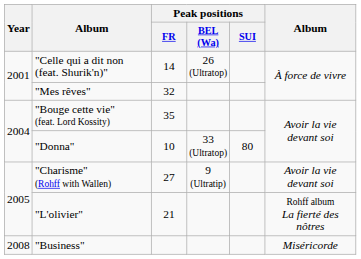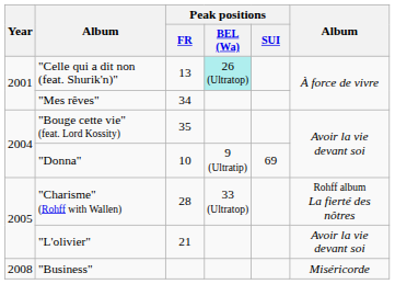 <table class="wikitable">
 <tr>
 <th align="center" rowspan="2" width="10">Year</th>
 <th align="center" rowspan="2" width="160">Album</th>
 <th align="center" colspan="3" width="20">Peak positions</th>
 <th align="center" rowspan="2" width="120">Album</th>
 </tr>
 <tr>
 <th scope="col" style="width:3em;font-size:90%;"><a href='#'>FR</a><br></th>
 <th scope="col" style="width:3em;font-size:90%;"><a href='#'>BEL<br>(Wa)</a></th>
 <th scope="col" style="width:3em;font-size:90%;"><a href='#'>SUI</a></th>
 </tr>
 <tr>
 <td style="text-align:center;" rowspan=2>2001</td>
 <td>"Celle qui a dit non (feat. Shurik'n)"</td>
-<td style="text-align:center;">14</td>
-<td style="text-align:center;">26<br><small>(Ultratop)</small></td>
+<td style="text-align:center;">13</td>
+<td style="background: paleturquoise; text-align:center;">26<br><small>(Ultratop)</small></td>
 <td style="text-align:center;"></td>
 <td style="text-align:center;" rowspan=2><em>À force de vivre</em></td>
 </tr>
 <tr>
 <td>"Mes rêves"</td>
-<td style="text-align:center;">32</td>
+<td style="text-align:center;">34</td>
 <td style="text-align:center;"></td>
 <td style="text-align:center;"></td>
 </tr>
 <tr>
 <td style="text-align:center;" rowspan=2>2004</td>
 <td>"Bouge cette vie"<br><small>(feat. Lord Kossity)</small></td>
 <td style="text-align:center;">35</td>
 <td style="text-align:center;"></td>
 <td style="text-align:center;"></td>
 <td style="text-align:center;" rowspan=2><em>Avoir la vie devant soi</em></td>
 </tr>
 <tr>
 <td>"Donna"</td>
 <td style="text-align:center;">10</td>
-<td style="text-align:center;">33<br><small>(Ultratop)</small></td>
-<td style="text-align:center;">80</td>
+<td style="text-align:center;">9<br><small>(Ultratip)</small></td>
+<td style="text-align:center;">69</td>
 </tr>
 <tr>
 <td style="text-align:center;" rowspan=2>2005</td>
 <td>"Charisme"<br><small>(<a href='#'>Rohff</a> with Wallen)</small></td>
-<td style="text-align:center;">27</td>
-<td style="text-align:center;">9<br><small>(Ultratip)</small></td>
+<td style="text-align:center;">28</td>
+<td style="text-align:center;">33<br><small>(Ultratop)</small></td>
 <td style="text-align:center;"></td>
-<td style="text-align:center;" rowspan=1><em>Avoir la vie devant soi</em></td>
+<td style="text-align:center;" rowspan=1><small>Rohff album</small><br><em>La fierté des nôtres</em></td>
 </tr>
 <tr>
 <td>"L'olivier"</td>
 <td style="text-align:center;">21</td>
 <td style="text-align:center;"></td>
 <td style="text-align:center;"></td>
-<td style="text-align:center;" rowspan=1><small>Rohff album</small><br><em>La fierté des nôtres</em></td>
+<td style="text-align:center;" rowspan=1><em>Avoir la vie devant soi</em></td>
 </tr>
 <tr>
 <td style="text-align:center;" rowspan=2>2008</td>
 <td>"Business"</td>
 <td style="text-align:center;"></td>
 <td style="text-align:center;"><br></td>
 <td style="text-align:center;"></td>
 <td style="text-align:center;" rowspan=2><em>Miséricorde</em></td>
 </tr>
 </table>
